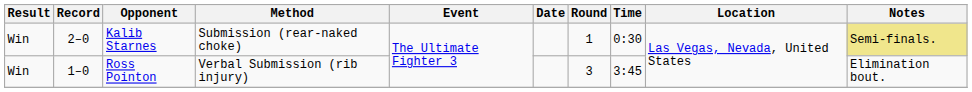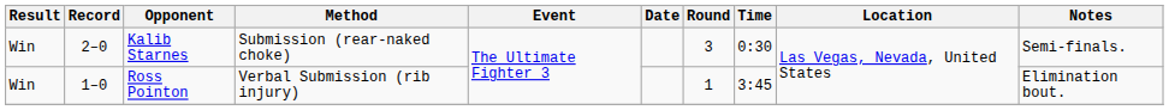 <table style="font-size: 85%;" class="wikitable sortable" width="100%">
 <tr>
 <th>Result</th>
 <th>Record</th>
 <th>Opponent</th>
 <th>Method</th>
 <th>Event</th>
 <th>Date</th>
 <th>Round</th>
 <th>Time</th>
 <th>Location</th>
 <th>Notes</th>
 </tr>
 <tr>
 <td>Win</td>
 <td align=center>2–0</td>
 <td><a href='#'>Kalib Starnes</a></td>
 <td>Submission (rear-naked choke)</td>
 <td rowspan=2><a href='#'>The Ultimate Fighter 3</a></td>
 <td></td>
-<td align=center>1</td>
+<td align=center>3</td>
 <td align=center>0:30</td>
 <td rowspan=2><a href='#'>Las Vegas, Nevada</a>, United States</td>
-<td style="background: khaki;">Semi-finals.</td>
+<td>Semi-finals.</td>
 </tr>
 <tr>
 <td>Win</td>
 <td align=center>1–0</td>
 <td><a href='#'>Ross Pointon</a></td>
 <td>Verbal Submission (rib injury)</td>
 <td></td>
-<td align=center>3</td>
+<td align=center>1</td>
 <td align=center>3:45</td>
 <td>Elimination bout.</td>
 </tr>
 <tr>
 </tr>
 </table>
